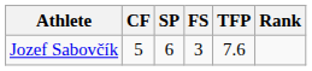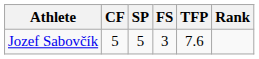 <table class="wikitable" border="1" style="font-size:90%">
 <tr>
 <th>Athlete</th>
 <th>CF</th>
 <th>SP</th>
 <th>FS</th>
 <th>TFP</th>
 <th>Rank</th>
 </tr>
 <tr align=center>
 <td align=left><a href='#'>Jozef Sabovčík</a></td>
 <td>5</td>
-<td>6</td>
+<td>5</td>
 <td>3</td>
 <td>7.6</td>
 <td></td>
 </tr>
 </table>
